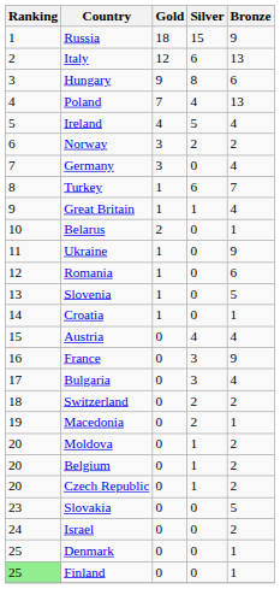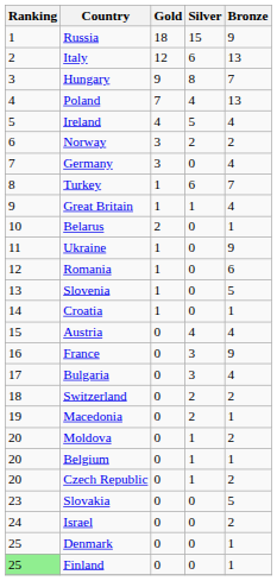 <table class="wikitable">
 <tr>
 <th>Ranking</th>
 <th>Country</th>
 <th>Gold </th>
 <th>Silver </th>
 <th>Bronze </th>
 </tr>
 <tr>
 <td>1</td>
 <td> <a href='#'>Russia</a></td>
 <td>18</td>
 <td>15</td>
 <td>9</td>
 </tr>
 <tr>
 <td>2</td>
 <td> <a href='#'>Italy</a></td>
 <td>12</td>
 <td>6</td>
 <td>13</td>
 </tr>
 <tr>
 <td>3</td>
 <td> <a href='#'>Hungary</a></td>
 <td>9</td>
 <td>8</td>
-<td>6</td>
+<td>7</td>
 </tr>
 <tr>
 <td>4</td>
 <td> <a href='#'>Poland</a></td>
 <td>7</td>
 <td>4</td>
 <td>13</td>
 </tr>
 <tr>
 <td>5</td>
 <td> <a href='#'>Ireland</a></td>
 <td>4</td>
 <td>5</td>
 <td>4</td>
 </tr>
 <tr>
 <td>6</td>
 <td> <a href='#'>Norway</a></td>
 <td>3</td>
 <td>2</td>
 <td>2</td>
 </tr>
 <tr>
 <td>7</td>
 <td> <a href='#'>Germany</a></td>
 <td>3</td>
 <td>0</td>
 <td>4</td>
 </tr>
 <tr>
 <td>8</td>
 <td> <a href='#'>Turkey</a></td>
 <td>1</td>
 <td>6</td>
 <td>7</td>
 </tr>
 <tr>
 <td>9</td>
 <td> <a href='#'>Great Britain</a></td>
 <td>1</td>
 <td>1</td>
 <td>4</td>
 </tr>
 <tr>
 <td>10</td>
 <td> <a href='#'>Belarus</a></td>
 <td>2</td>
 <td>0</td>
 <td>1</td>
 </tr>
 <tr>
 <td>11</td>
 <td> <a href='#'>Ukraine</a></td>
 <td>1</td>
 <td>0</td>
 <td>9</td>
 </tr>
 <tr>
 <td>12</td>
 <td> <a href='#'>Romania</a></td>
 <td>1</td>
 <td>0</td>
 <td>6</td>
 </tr>
 <tr>
 <td>13</td>
 <td> <a href='#'>Slovenia</a></td>
 <td>1</td>
 <td>0</td>
 <td>5</td>
 </tr>
 <tr>
 <td>14</td>
 <td> <a href='#'>Croatia</a></td>
 <td>1</td>
 <td>0</td>
 <td>1</td>
 </tr>
 <tr>
 <td>15</td>
 <td> <a href='#'>Austria</a></td>
 <td>0</td>
 <td>4</td>
 <td>4</td>
 </tr>
 <tr>
 <td>16</td>
 <td> <a href='#'>France</a></td>
 <td>0</td>
 <td>3</td>
 <td>9</td>
 </tr>
 <tr>
 <td>17</td>
 <td> <a href='#'>Bulgaria</a></td>
 <td>0</td>
 <td>3</td>
 <td>4</td>
 </tr>
 <tr>
 <td>18</td>
 <td> <a href='#'>Switzerland</a></td>
 <td>0</td>
 <td>2</td>
 <td>2</td>
 </tr>
 <tr>
 <td>19</td>
 <td> <a href='#'>Macedonia</a></td>
 <td>0</td>
 <td>2</td>
 <td>1</td>
 </tr>
 <tr>
 <td>20</td>
 <td> <a href='#'>Moldova</a></td>
 <td>0</td>
 <td>1</td>
 <td>2</td>
 </tr>
 <tr>
 <td>20</td>
 <td> <a href='#'>Belgium</a></td>
 <td>0</td>
 <td>1</td>
-<td>2</td>
+<td>1</td>
 </tr>
 <tr>
 <td>20</td>
 <td> <a href='#'>Czech Republic</a></td>
 <td>0</td>
 <td>1</td>
 <td>2</td>
 </tr>
 <tr>
 <td>23</td>
 <td> <a href='#'>Slovakia</a></td>
 <td>0</td>
 <td>0</td>
 <td>5</td>
 </tr>
 <tr>
 <td>24</td>
 <td> <a href='#'>Israel</a></td>
 <td>0</td>
 <td>0</td>
 <td>2</td>
 </tr>
 <tr>
 <td>25</td>
 <td> <a href='#'>Denmark</a></td>
 <td>0</td>
 <td>0</td>
 <td>1</td>
 </tr>
 <tr>
 <td style="background: lightgreen;">25</td>
 <td> <a href='#'>Finland</a></td>
 <td>0</td>
 <td>0</td>
 <td>1</td>
 </tr>
 <tr>
 </tr>
 </table>
